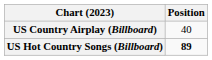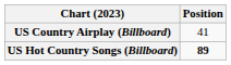 <table class="wikitable sortable plainrowheaders" style="text-align:center">
 <tr>
 <th scope="col">Chart (2023)</th>
 <th scope="col">Position</th>
 </tr>
 <tr>
 <th scope="row">US Country Airplay (<em>Billboard</em>)</th>
-<td>40</td>
+<td>41</td>
 </tr>
 <tr>
 <th scope="row">US Hot Country Songs (<em>Billboard</em>)</th>
 <td><strong>89</strong></td>
 </tr>
 </table>
